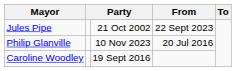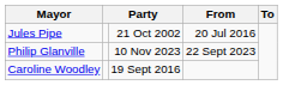 <table class=wikitable>
 <tr>
 <th>Mayor</th>
 <th colspan=2>Party</th>
 <th>From</th>
 <th>To</th>
 </tr>
 <tr>
 <td><a href='#'>Jules Pipe</a></td>
 <td></td>
 <td align=right>21 Oct 2002</td>
-<td>22 Sept 2023</td>
+<td align=right>20 Jul 2016</td>
 </tr>
 <tr>
 <td><a href='#'>Philip Glanville</a></td>
 <td></td>
 <td align=right>10 Nov 2023</td>
-<td align=right>20 Jul 2016</td>
+<td>22 Sept 2023</td>
 </tr>
 <tr>
 <td><a href='#'>Caroline Woodley</a></td>
 <td></td>
 <td align=right>19 Sept 2016</td>
 <td></td>
 </tr>
 </table>
